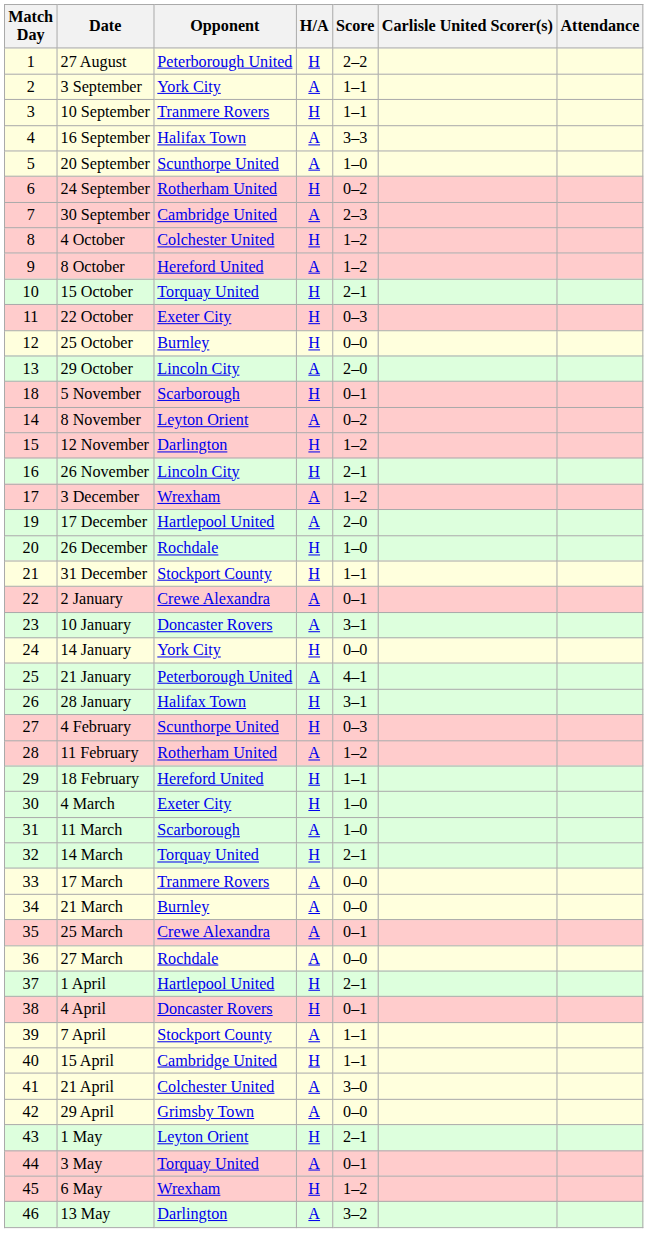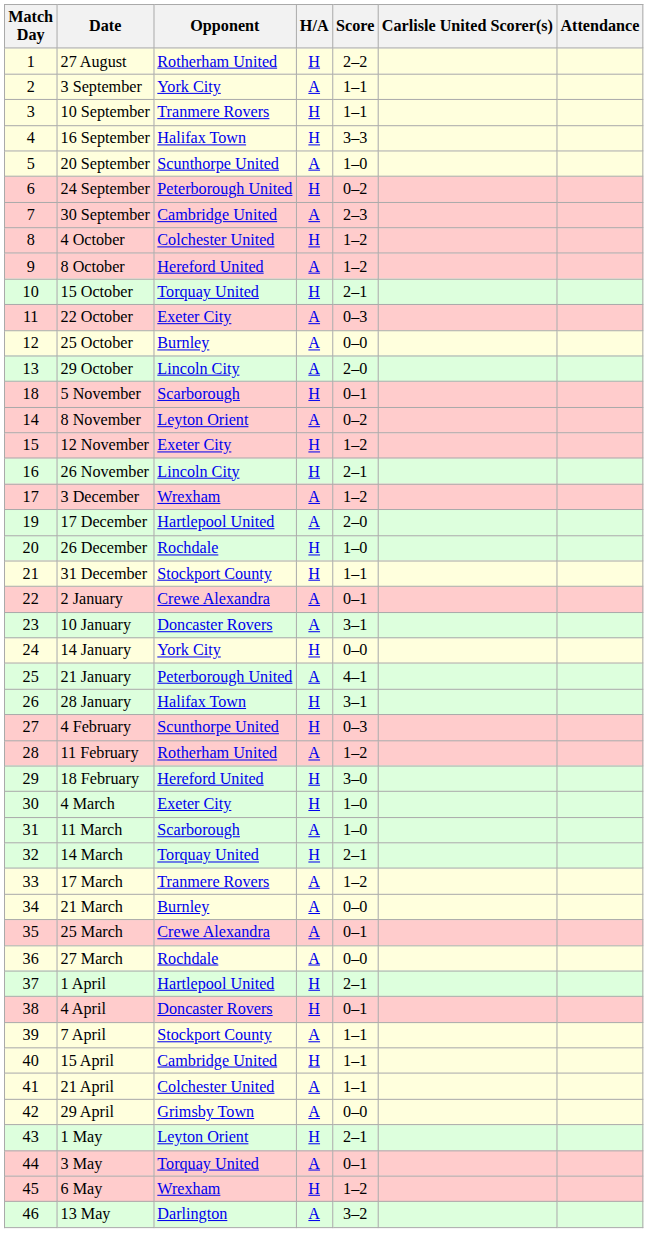 <table class="wikitable" style="text-align:center">
 <tr>
 <th>Match<br> Day</th>
 <th>Date</th>
 <th>Opponent</th>
 <th>H/A</th>
 <th>Score</th>
 <th>Carlisle United Scorer(s)</th>
 <th>Attendance</th>
 </tr>
 <tr bgcolor=#ffffdd>
 <td>1</td>
 <td align=left>27 August</td>
-<td align=left><a href='#'>Peterborough United</a></td>
+<td align=left><a href='#'>Rotherham United</a></td>
 <td><a href='#'>H</a></td>
 <td>2–2</td>
 <td align=left></td>
 <td></td>
 </tr>
 <tr bgcolor=#ffffdd>
 <td>2</td>
 <td align=left>3 September</td>
 <td align=left><a href='#'>York City</a></td>
 <td><a href='#'>A</a></td>
 <td>1–1</td>
 <td align=left></td>
 <td></td>
 </tr>
 <tr bgcolor=#ffffdd>
 <td>3</td>
 <td align=left>10 September</td>
 <td align=left><a href='#'>Tranmere Rovers</a></td>
 <td><a href='#'>H</a></td>
 <td>1–1</td>
 <td align=left></td>
 <td></td>
 </tr>
 <tr bgcolor=#ffffdd>
 <td>4</td>
 <td align=left>16 September</td>
 <td align=left><a href='#'>Halifax Town</a></td>
-<td><a href='#'>A</a></td>
+<td><a href='#'>H</a></td>
 <td>3–3</td>
 <td align=left></td>
 <td></td>
 </tr>
 <tr bgcolor=#ffffdd>
 <td>5</td>
 <td align=left>20 September</td>
 <td align=left><a href='#'>Scunthorpe United</a></td>
 <td><a href='#'>A</a></td>
 <td>1–0</td>
 <td align=left></td>
 <td></td>
 </tr>
 <tr bgcolor=#FFCCCC>
 <td>6</td>
 <td align=left>24 September</td>
-<td align=left><a href='#'>Rotherham United</a></td>
+<td align=left><a href='#'>Peterborough United</a></td>
 <td><a href='#'>H</a></td>
 <td>0–2</td>
 <td align=left></td>
 <td></td>
 </tr>
 <tr bgcolor=#FFCCCC>
 <td>7</td>
 <td align=left>30 September</td>
 <td align=left><a href='#'>Cambridge United</a></td>
 <td><a href='#'>A</a></td>
 <td>2–3</td>
 <td align=left></td>
 <td></td>
 </tr>
 <tr bgcolor=#FFCCCC>
 <td>8</td>
 <td align=left>4 October</td>
 <td align=left><a href='#'>Colchester United</a></td>
 <td><a href='#'>H</a></td>
 <td>1–2</td>
 <td align=left></td>
 <td></td>
 </tr>
 <tr bgcolor=#FFCCCC>
 <td>9</td>
 <td align=left>8 October</td>
 <td align=left><a href='#'>Hereford United</a></td>
 <td><a href='#'>A</a></td>
 <td>1–2</td>
 <td align=left></td>
 <td></td>
 </tr>
 <tr bgcolor=#ddffdd>
 <td>10</td>
 <td align=left>15 October</td>
 <td align=left><a href='#'>Torquay United</a></td>
 <td><a href='#'>H</a></td>
 <td>2–1</td>
 <td align=left></td>
 <td></td>
 </tr>
 <tr bgcolor=#FFCCCC>
 <td>11</td>
 <td align=left>22 October</td>
 <td align=left><a href='#'>Exeter City</a></td>
-<td><a href='#'>H</a></td>
+<td><a href='#'>A</a></td>
 <td>0–3</td>
 <td align=left></td>
 <td></td>
 </tr>
 <tr bgcolor=#ffffdd>
 <td>12</td>
 <td align=left>25 October</td>
 <td align=left><a href='#'>Burnley</a></td>
-<td><a href='#'>H</a></td>
+<td><a href='#'>A</a></td>
 <td>0–0</td>
 <td align=left></td>
 <td></td>
 </tr>
 <tr bgcolor=#ddffdd>
 <td>13</td>
 <td align=left>29 October</td>
 <td align=left><a href='#'>Lincoln City</a></td>
 <td><a href='#'>A</a></td>
 <td>2–0</td>
 <td align=left></td>
 <td></td>
 </tr>
 <tr bgcolor=#FFCCCC>
 <td>18</td>
 <td align=left>5 November</td>
 <td align=left><a href='#'>Scarborough</a></td>
 <td><a href='#'>H</a></td>
 <td>0–1</td>
 <td align=left></td>
 <td></td>
 </tr>
 <tr bgcolor=#FFCCCC>
 <td>14</td>
 <td align=left>8 November</td>
 <td align=left><a href='#'>Leyton Orient</a></td>
 <td><a href='#'>A</a></td>
 <td>0–2</td>
 <td align=left></td>
 <td></td>
 </tr>
 <tr bgcolor=#FFCCCC>
 <td>15</td>
 <td align=left>12 November</td>
-<td align=left><a href='#'>Darlington</a></td>
+<td align=left><a href='#'>Exeter City</a></td>
 <td><a href='#'>H</a></td>
 <td>1–2</td>
 <td align=left></td>
 <td></td>
 </tr>
 <tr bgcolor=#ddffdd>
 <td>16</td>
 <td align=left>26 November</td>
 <td align=left><a href='#'>Lincoln City</a></td>
 <td><a href='#'>H</a></td>
 <td>2–1</td>
 <td align=left></td>
 <td></td>
 </tr>
 <tr bgcolor=#FFCCCC>
 <td>17</td>
 <td align=left>3 December</td>
 <td align=left><a href='#'>Wrexham</a></td>
 <td><a href='#'>A</a></td>
 <td>1–2</td>
 <td align=left></td>
 <td></td>
 </tr>
 <tr bgcolor=#ddffdd>
 <td>19</td>
 <td align=left>17 December</td>
 <td align=left><a href='#'>Hartlepool United</a></td>
 <td><a href='#'>A</a></td>
 <td>2–0</td>
 <td align=left></td>
 <td></td>
 </tr>
 <tr bgcolor=#ddffdd>
 <td>20</td>
 <td align=left>26 December</td>
 <td align=left><a href='#'>Rochdale</a></td>
 <td><a href='#'>H</a></td>
 <td>1–0</td>
 <td align=left></td>
 <td></td>
 </tr>
 <tr bgcolor=#ffffdd>
 <td>21</td>
 <td align=left>31 December</td>
 <td align=left><a href='#'>Stockport County</a></td>
 <td><a href='#'>H</a></td>
 <td>1–1</td>
 <td align=left></td>
 <td></td>
 </tr>
 <tr bgcolor=#FFCCCC>
 <td>22</td>
 <td align=left>2 January</td>
 <td align=left><a href='#'>Crewe Alexandra</a></td>
 <td><a href='#'>A</a></td>
 <td>0–1</td>
 <td align=left></td>
 <td></td>
 </tr>
 <tr bgcolor=#ddffdd>
 <td>23</td>
 <td align=left>10 January</td>
 <td align=left><a href='#'>Doncaster Rovers</a></td>
 <td><a href='#'>A</a></td>
 <td>3–1</td>
 <td align=left></td>
 <td></td>
 </tr>
 <tr bgcolor=#ffffdd>
 <td>24</td>
 <td align=left>14 January</td>
 <td align=left><a href='#'>York City</a></td>
 <td><a href='#'>H</a></td>
 <td>0–0</td>
 <td align=left></td>
 <td></td>
 </tr>
 <tr bgcolor=#ddffdd>
 <td>25</td>
 <td align=left>21 January</td>
 <td align=left><a href='#'>Peterborough United</a></td>
 <td><a href='#'>A</a></td>
 <td>4–1</td>
 <td align=left></td>
 <td></td>
 </tr>
 <tr bgcolor=#ddffdd>
 <td>26</td>
 <td align=left>28 January</td>
 <td align=left><a href='#'>Halifax Town</a></td>
 <td><a href='#'>H</a></td>
 <td>3–1</td>
 <td align=left></td>
 <td></td>
 </tr>
 <tr bgcolor=#FFCCCC>
 <td>27</td>
 <td align=left>4 February</td>
 <td align=left><a href='#'>Scunthorpe United</a></td>
 <td><a href='#'>H</a></td>
 <td>0–3</td>
 <td align=left></td>
 <td></td>
 </tr>
 <tr bgcolor=#FFCCCC>
 <td>28</td>
 <td align=left>11 February</td>
 <td align=left><a href='#'>Rotherham United</a></td>
 <td><a href='#'>A</a></td>
 <td>1–2</td>
 <td align=left></td>
 <td></td>
 </tr>
 <tr bgcolor=#ddffdd>
 <td>29</td>
 <td align=left>18 February</td>
 <td align=left><a href='#'>Hereford United</a></td>
 <td><a href='#'>H</a></td>
-<td>1–1</td>
+<td>3–0</td>
 <td align=left></td>
 <td></td>
 </tr>
 <tr bgcolor=#ddffdd>
 <td>30</td>
 <td align=left>4 March</td>
 <td align=left><a href='#'>Exeter City</a></td>
 <td><a href='#'>H</a></td>
 <td>1–0</td>
 <td align=left></td>
 <td></td>
 </tr>
 <tr bgcolor=#ddffdd>
 <td>31</td>
 <td align=left>11 March</td>
 <td align=left><a href='#'>Scarborough</a></td>
 <td><a href='#'>A</a></td>
 <td>1–0</td>
 <td align=left></td>
 <td></td>
 </tr>
 <tr bgcolor=#ddffdd>
 <td>32</td>
 <td align=left>14 March</td>
 <td align=left><a href='#'>Torquay United</a></td>
 <td><a href='#'>H</a></td>
 <td>2–1</td>
 <td align=left></td>
 <td></td>
 </tr>
 <tr bgcolor=#ffffdd>
 <td>33</td>
 <td align=left>17 March</td>
 <td align=left><a href='#'>Tranmere Rovers</a></td>
 <td><a href='#'>A</a></td>
-<td>0–0</td>
+<td>1–2</td>
 <td align=left></td>
 <td></td>
 </tr>
 <tr bgcolor=#ffffdd>
 <td>34</td>
 <td align=left>21 March</td>
 <td align=left><a href='#'>Burnley</a></td>
 <td><a href='#'>A</a></td>
 <td>0–0</td>
 <td align=left></td>
 <td></td>
 </tr>
 <tr bgcolor=#FFCCCC>
 <td>35</td>
 <td align=left>25 March</td>
 <td align=left><a href='#'>Crewe Alexandra</a></td>
 <td><a href='#'>A</a></td>
 <td>0–1</td>
 <td align=left></td>
 <td></td>
 </tr>
 <tr bgcolor=#ffffdd>
 <td>36</td>
 <td align=left>27 March</td>
 <td align=left><a href='#'>Rochdale</a></td>
 <td><a href='#'>A</a></td>
 <td>0–0</td>
 <td align=left></td>
 <td></td>
 </tr>
 <tr bgcolor=#ddffdd>
 <td>37</td>
 <td align=left>1 April</td>
 <td align=left><a href='#'>Hartlepool United</a></td>
 <td><a href='#'>H</a></td>
 <td>2–1</td>
 <td align=left></td>
 <td></td>
 </tr>
 <tr bgcolor=#FFCCCC>
 <td>38</td>
 <td align=left>4 April</td>
 <td align=left><a href='#'>Doncaster Rovers</a></td>
 <td><a href='#'>H</a></td>
 <td>0–1</td>
 <td align=left></td>
 <td></td>
 </tr>
 <tr bgcolor=#ffffdd>
 <td>39</td>
 <td align=left>7 April</td>
 <td align=left><a href='#'>Stockport County</a></td>
 <td><a href='#'>A</a></td>
 <td>1–1</td>
 <td align=left></td>
 <td></td>
 </tr>
 <tr bgcolor=#ffffdd>
 <td>40</td>
 <td align=left>15 April</td>
 <td align=left><a href='#'>Cambridge United</a></td>
 <td><a href='#'>H</a></td>
 <td>1–1</td>
 <td align=left></td>
 <td></td>
 </tr>
 <tr bgcolor=#ffffdd>
 <td>41</td>
 <td align=left>21 April</td>
 <td align=left><a href='#'>Colchester United</a></td>
 <td><a href='#'>A</a></td>
-<td>3–0</td>
+<td>1–1</td>
 <td align=left></td>
 <td></td>
 </tr>
 <tr bgcolor=#ffffdd>
 <td>42</td>
 <td align=left>29 April</td>
 <td align=left><a href='#'>Grimsby Town</a></td>
 <td><a href='#'>A</a></td>
 <td>0–0</td>
 <td align=left></td>
 <td></td>
 </tr>
 <tr bgcolor=#ddffdd>
 <td>43</td>
 <td align=left>1 May</td>
 <td align=left><a href='#'>Leyton Orient</a></td>
 <td><a href='#'>H</a></td>
 <td>2–1</td>
 <td align=left></td>
 <td></td>
 </tr>
 <tr bgcolor=#FFCCCC>
 <td>44</td>
 <td align=left>3 May</td>
 <td align=left><a href='#'>Torquay United</a></td>
 <td><a href='#'>A</a></td>
 <td>0–1</td>
 <td align=left></td>
 <td></td>
 </tr>
 <tr bgcolor=#FFCCCC>
 <td>45</td>
 <td align=left>6 May</td>
 <td align=left><a href='#'>Wrexham</a></td>
 <td><a href='#'>H</a></td>
 <td>1–2</td>
 <td align=left></td>
 <td></td>
 </tr>
 <tr bgcolor=#ddffdd>
 <td>46</td>
 <td align=left>13 May</td>
 <td align=left><a href='#'>Darlington</a></td>
 <td><a href='#'>A</a></td>
 <td>3–2</td>
 <td align=left></td>
 <td></td>
 </tr>
 </table>
